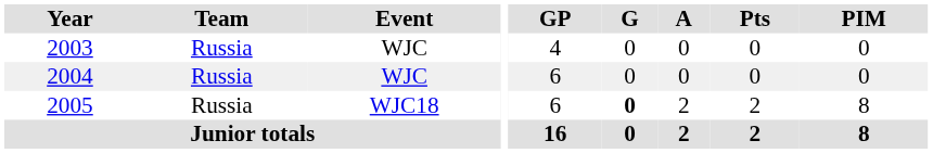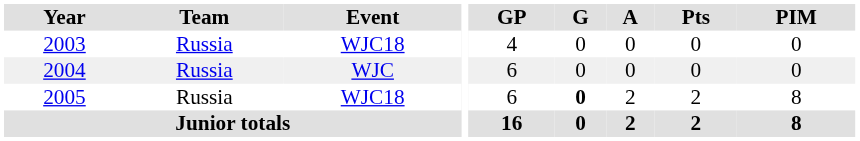 <table border="0" cellpadding="1" cellspacing="0" ID="Table3" style="text-align:center; width:40em">
 <tr ALIGN="center" bgcolor="#e0e0e0">
 <th>Year</th>
 <th>Team</th>
 <th>Event</th>
 <th rowspan="99" bgcolor="#ffffff"></th>
 <th>GP</th>
 <th>G</th>
 <th>A</th>
 <th>Pts</th>
 <th>PIM</th>
 </tr>
 <tr>
 <td><a href='#'>2003</a></td>
 <td><a href='#'>Russia</a></td>
-<td>WJC</td>
+<td><a href='#'>WJC18</a></td>
 <td>4</td>
 <td>0</td>
 <td>0</td>
 <td>0</td>
 <td>0</td>
 </tr>
 <tr bgcolor="#f0f0f0">
 <td><a href='#'>2004</a></td>
 <td><a href='#'>Russia</a></td>
 <td><a href='#'>WJC</a></td>
 <td>6</td>
 <td>0</td>
 <td>0</td>
 <td>0</td>
 <td>0</td>
 </tr>
 <tr>
 <td><a href='#'>2005</a></td>
 <td>Russia</td>
 <td><a href='#'>WJC18</a></td>
 <td>6</td>
 <td><strong>0</strong></td>
 <td>2</td>
 <td>2</td>
 <td>8</td>
 </tr>
 <tr bgcolor="#e0e0e0">
 <th colspan="3">Junior totals</th>
 <th>16</th>
 <th>0</th>
 <th>2</th>
 <th>2</th>
 <th>8</th>
 </tr>
 </table>
